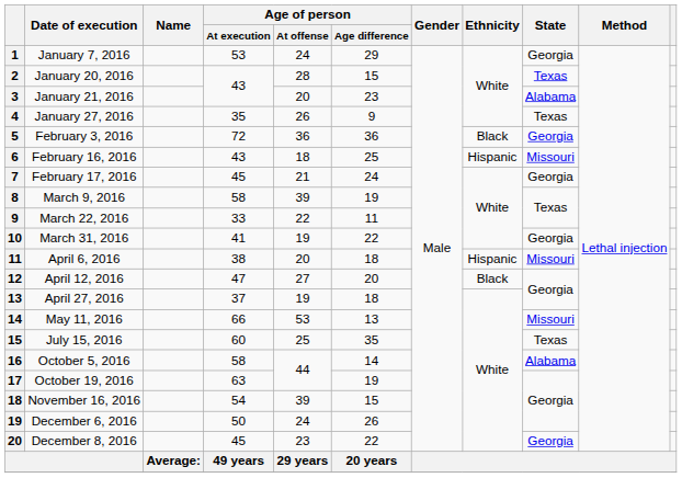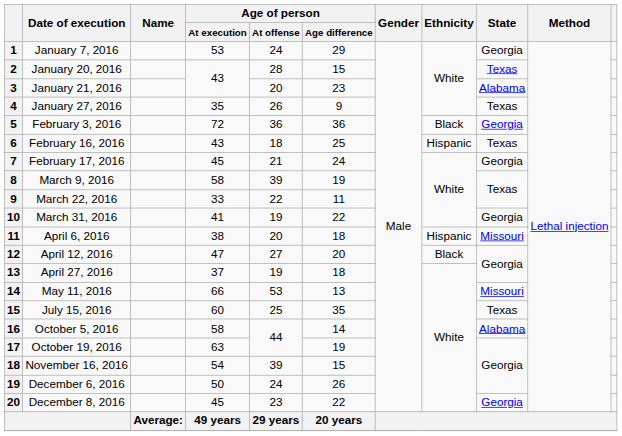 <table class="wikitable sortable" style="text-align:center;">
 <tr>
 <th scope="col" rowspan="2"></th>
 <th scope="col" rowspan="2" data-sort-type="date">Date of execution</th>
 <th scope="col" rowspan="2">Name</th>
 <th scope="col" colspan="3">Age of person</th>
 <th scope="col" rowspan="2">Gender</th>
 <th scope="col" rowspan="2">Ethnicity</th>
 <th scope="col" rowspan="2">State</th>
 <th scope="col" rowspan="2">Method</th>
 <th scope="col" rowspan="2"></th>
 </tr>
 <tr>
 <th scope="col"><small>At execution</small></th>
 <th scope="col"><small>At offense</small></th>
 <th scope="col"><small>Age difference</small></th>
 </tr>
 <tr>
 <th scope="row">1</th>
 <td>January 7, 2016</td>
 <td></td>
 <td>53 </td>
 <td>24</td>
 <td>29</td>
 <td rowspan="20">Male</td>
 <td rowspan="4">White</td>
 <td>Georgia</td>
 <td rowspan="20"><a href='#'>Lethal injection</a></td>
 <td></td>
 </tr>
 <tr>
 <th scope="row">2</th>
 <td>January 20, 2016</td>
 <td></td>
 <td rowspan="2">43 </td>
 <td>28</td>
 <td>15</td>
 <td><a href='#'>Texas</a></td>
 <td></td>
 </tr>
 <tr>
 <th scope="row">3</th>
 <td>January 21, 2016</td>
 <td></td>
 <td>20 </td>
 <td>23</td>
 <td><a href='#'>Alabama</a></td>
 <td></td>
 </tr>
 <tr>
 <th scope="row">4</th>
 <td>January 27, 2016</td>
 <td></td>
 <td>35 </td>
 <td>26</td>
 <td>9</td>
 <td>Texas</td>
 <td></td>
 </tr>
 <tr>
 <th scope="row">5</th>
 <td>February 3, 2016</td>
 <td></td>
 <td>72 </td>
 <td>36</td>
 <td>36</td>
 <td>Black</td>
 <td><a href='#'>Georgia</a></td>
 <td></td>
 </tr>
 <tr>
 <th scope="row">6</th>
 <td>February 16, 2016</td>
 <td></td>
 <td>43 </td>
 <td>18</td>
 <td>25</td>
 <td>Hispanic</td>
-<td><a href='#'>Missouri</a></td>
+<td>Texas</td>
 <td></td>
 </tr>
 <tr>
 <th scope="row">7</th>
 <td>February 17, 2016</td>
 <td></td>
 <td>45 </td>
 <td>21</td>
 <td>24</td>
 <td rowspan="4">White</td>
 <td>Georgia</td>
 <td></td>
 </tr>
 <tr>
 <th scope="row">8</th>
 <td>March 9, 2016</td>
 <td></td>
 <td>58 </td>
 <td>39</td>
 <td>19</td>
 <td rowspan="2">Texas</td>
 <td></td>
 </tr>
 <tr>
 <th scope="row">9</th>
 <td>March 22, 2016</td>
 <td></td>
 <td>33 </td>
 <td>22</td>
 <td>11</td>
 <td></td>
 </tr>
 <tr>
 <th scope="row">10</th>
 <td>March 31, 2016</td>
 <td></td>
 <td>41 </td>
 <td>19</td>
 <td>22</td>
 <td>Georgia</td>
 <td></td>
 </tr>
 <tr>
 <th scope="row">11</th>
 <td>April 6, 2016</td>
 <td></td>
 <td>38 </td>
 <td>20</td>
 <td>18</td>
 <td>Hispanic</td>
 <td><a href='#'>Missouri</a></td>
 <td></td>
 </tr>
 <tr>
 <th scope="row">12</th>
 <td>April 12, 2016</td>
 <td></td>
 <td>47 </td>
 <td>27</td>
 <td>20</td>
 <td>Black</td>
 <td rowspan="2">Georgia</td>
 <td></td>
 </tr>
 <tr>
 <th scope="row">13</th>
 <td>April 27, 2016</td>
 <td></td>
 <td>37 </td>
 <td>19</td>
 <td>18</td>
 <td rowspan="8">White</td>
 <td></td>
 </tr>
 <tr>
 <th scope="row">14</th>
 <td>May 11, 2016</td>
 <td></td>
 <td>66 </td>
 <td>53 </td>
 <td>13</td>
 <td><a href='#'>Missouri</a></td>
 <td></td>
 </tr>
 <tr>
 <th scope="row">15</th>
 <td>July 15, 2016</td>
 <td></td>
 <td>60 </td>
 <td>25 </td>
 <td>35</td>
 <td>Texas</td>
 <td></td>
 </tr>
 <tr>
 <th scope="row">16</th>
 <td>October 5, 2016</td>
 <td></td>
 <td>58 </td>
 <td rowspan="2">44 </td>
 <td>14</td>
 <td><a href='#'>Alabama</a></td>
 <td></td>
 </tr>
 <tr>
 <th scope="row">17</th>
 <td>October 19, 2016</td>
 <td></td>
 <td>63 </td>
 <td>19</td>
 <td rowspan="3">Georgia</td>
 <td></td>
 </tr>
 <tr>
 <th scope="row">18</th>
 <td>November 16, 2016</td>
 <td></td>
 <td>54 </td>
 <td>39 </td>
 <td>15</td>
 <td></td>
 </tr>
 <tr>
 <th scope="row">19</th>
 <td>December 6, 2016</td>
 <td></td>
 <td>50 </td>
 <td>24 </td>
 <td>26</td>
 <td></td>
 </tr>
 <tr>
 <th scope="row">20</th>
 <td>December 8, 2016</td>
 <td></td>
 <td>45 </td>
 <td>23 </td>
 <td>22</td>
 <td><a href='#'>Georgia</a></td>
 <td></td>
 </tr>
 <tr class="sortbottom">
 <th colspan="2"></th>
 <th>Average:</th>
 <th>49 years</th>
 <th>29 years</th>
 <th>20 years</th>
 <th colspan="5"></th>
 </tr>
 <tr>
 </tr>
 </table>
